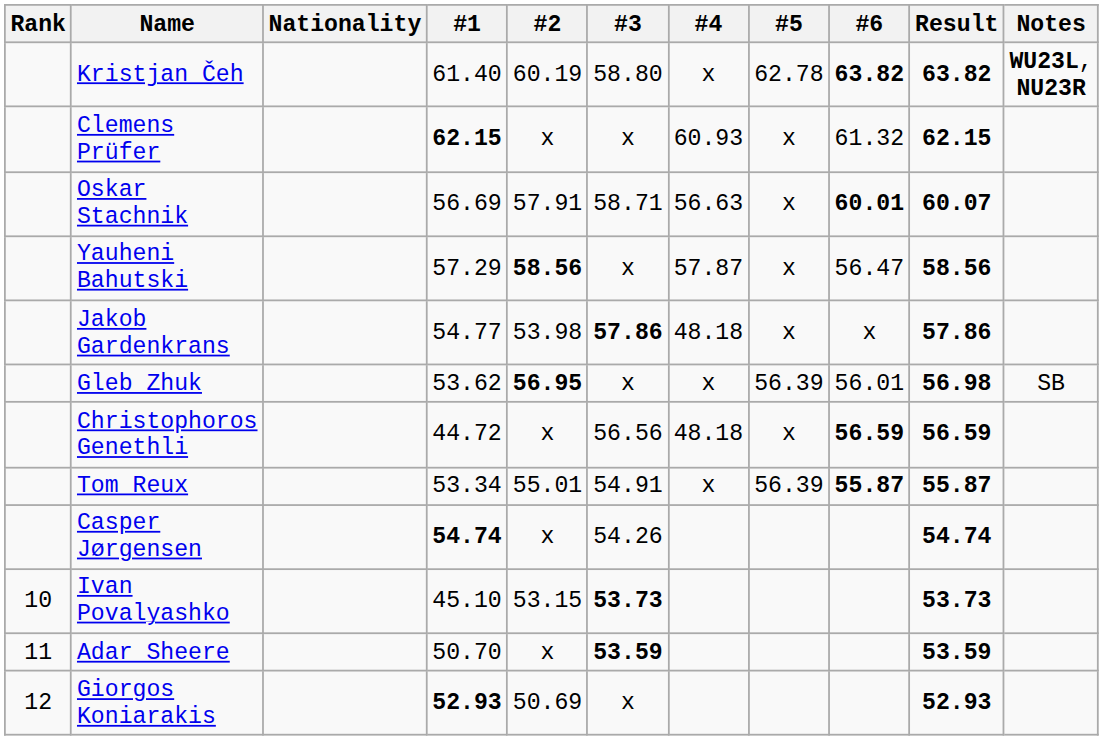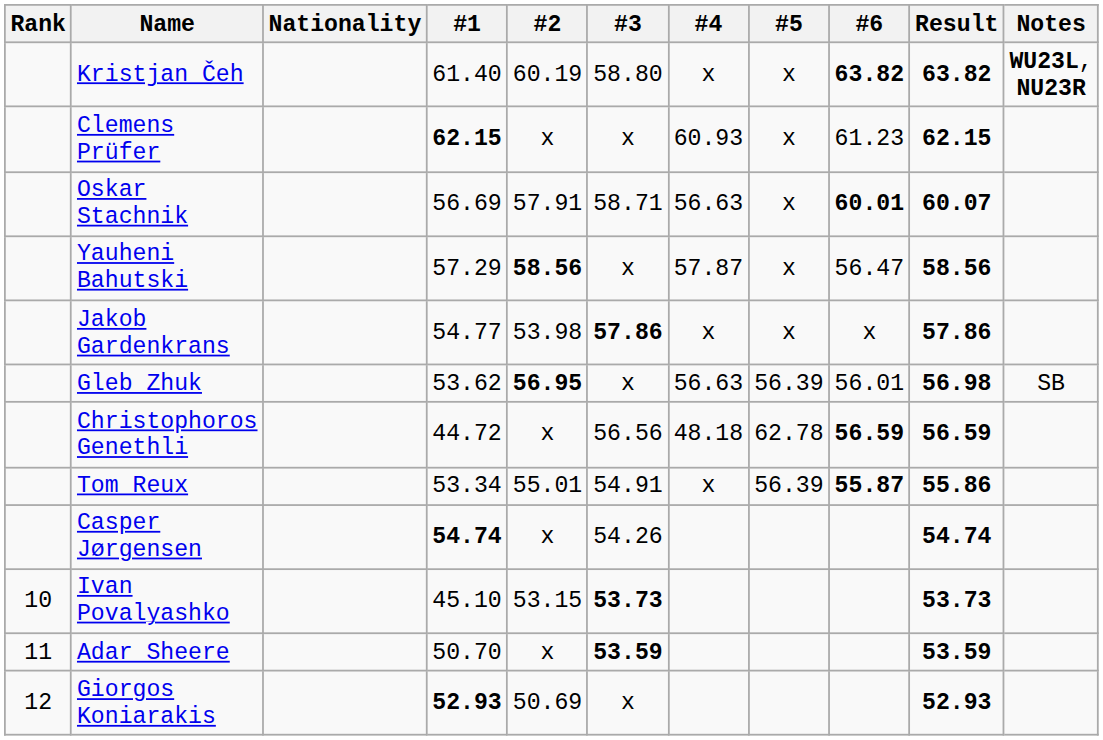 <table class="wikitable sortable" style="text-align:center">
 <tr>
 <th>Rank</th>
 <th>Name</th>
 <th>Nationality</th>
 <th>#1</th>
 <th>#2</th>
 <th>#3</th>
 <th>#4</th>
 <th>#5</th>
 <th>#6</th>
 <th>Result</th>
 <th>Notes</th>
 </tr>
 <tr>
 <td></td>
 <td align=left><a href='#'>Kristjan Čeh</a></td>
 <td align=left></td>
 <td>61.40</td>
 <td>60.19</td>
 <td>58.80</td>
 <td>x</td>
-<td>62.78</td>
+<td>x</td>
 <td><strong>63.82</strong></td>
 <td><strong>63.82</strong></td>
 <td><strong>WU23L</strong>, <strong>NU23R</strong></td>
 </tr>
 <tr>
 <td></td>
 <td align=left><a href='#'>Clemens Prüfer</a></td>
 <td align=left></td>
 <td><strong>62.15</strong></td>
 <td>x</td>
 <td>x</td>
 <td>60.93</td>
 <td>x</td>
-<td>61.32</td>
+<td>61.23</td>
 <td><strong>62.15</strong></td>
 <td></td>
 </tr>
 <tr>
 <td></td>
 <td align=left><a href='#'>Oskar Stachnik</a></td>
 <td align=left></td>
 <td>56.69</td>
 <td>57.91</td>
 <td>58.71</td>
 <td>56.63</td>
 <td>x</td>
 <td><strong>60.01</strong></td>
 <td><strong>60.07</strong></td>
 <td></td>
 </tr>
 <tr>
 <td></td>
 <td align=left><a href='#'>Yauheni Bahutski</a></td>
 <td align=left></td>
 <td>57.29</td>
 <td><strong>58.56</strong></td>
 <td>x</td>
 <td>57.87</td>
 <td>x</td>
 <td>56.47</td>
 <td><strong>58.56</strong></td>
 <td></td>
 </tr>
 <tr>
 <td></td>
 <td align=left><a href='#'>Jakob Gardenkrans</a></td>
 <td align=left></td>
 <td>54.77</td>
 <td>53.98</td>
 <td><strong>57.86</strong></td>
-<td>48.18</td>
+<td>x</td>
 <td>x</td>
 <td>x</td>
 <td><strong>57.86</strong></td>
 <td></td>
 </tr>
 <tr>
 <td></td>
 <td align=left><a href='#'>Gleb Zhuk</a></td>
 <td align=left></td>
 <td>53.62</td>
 <td><strong>56.95</strong></td>
 <td>x</td>
-<td>x</td>
+<td>56.63</td>
 <td>56.39</td>
 <td>56.01</td>
 <td><strong>56.98</strong></td>
 <td>SB</td>
 </tr>
 <tr>
 <td></td>
 <td align=left><a href='#'>Christophoros Genethli</a></td>
 <td align=left></td>
 <td>44.72</td>
 <td>x</td>
 <td>56.56</td>
 <td>48.18</td>
-<td>x</td>
+<td>62.78</td>
 <td><strong>56.59</strong></td>
 <td><strong>56.59</strong></td>
 <td></td>
 </tr>
 <tr>
 <td></td>
 <td align=left><a href='#'>Tom Reux</a></td>
 <td align=left></td>
 <td>53.34</td>
 <td>55.01</td>
 <td>54.91</td>
 <td>x</td>
 <td>56.39</td>
 <td><strong>55.87</strong></td>
-<td><strong>55.87</strong></td>
+<td><strong>55.86</strong></td>
 <td></td>
 </tr>
 <tr>
 <td></td>
 <td align=left><a href='#'>Casper Jørgensen</a></td>
 <td align=left></td>
 <td><strong>54.74</strong></td>
 <td>x</td>
 <td>54.26</td>
 <td></td>
 <td></td>
 <td></td>
 <td><strong>54.74</strong></td>
 <td></td>
 </tr>
 <tr>
 <td>10</td>
 <td align=left><a href='#'>Ivan Povalyashko</a></td>
 <td align=left></td>
 <td>45.10</td>
 <td>53.15</td>
 <td><strong>53.73</strong></td>
 <td></td>
 <td></td>
 <td></td>
 <td><strong>53.73</strong></td>
 <td></td>
 </tr>
 <tr>
 <td>11</td>
 <td align=left><a href='#'>Adar Sheere</a></td>
 <td align=left></td>
 <td>50.70</td>
 <td>x</td>
 <td><strong>53.59</strong></td>
 <td></td>
 <td></td>
 <td></td>
 <td><strong>53.59</strong></td>
 <td></td>
 </tr>
 <tr>
 <td>12</td>
 <td align=left><a href='#'>Giorgos Koniarakis</a></td>
 <td align=left></td>
 <td><strong>52.93</strong></td>
 <td>50.69</td>
 <td>x</td>
 <td></td>
 <td></td>
 <td></td>
 <td><strong>52.93</strong></td>
 <td></td>
 </tr>
 </table>
